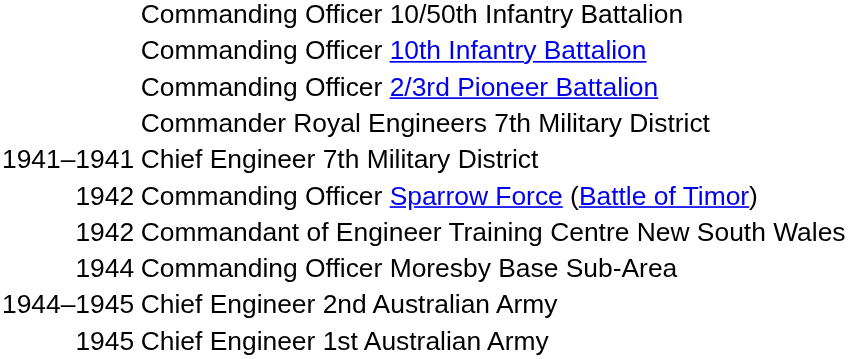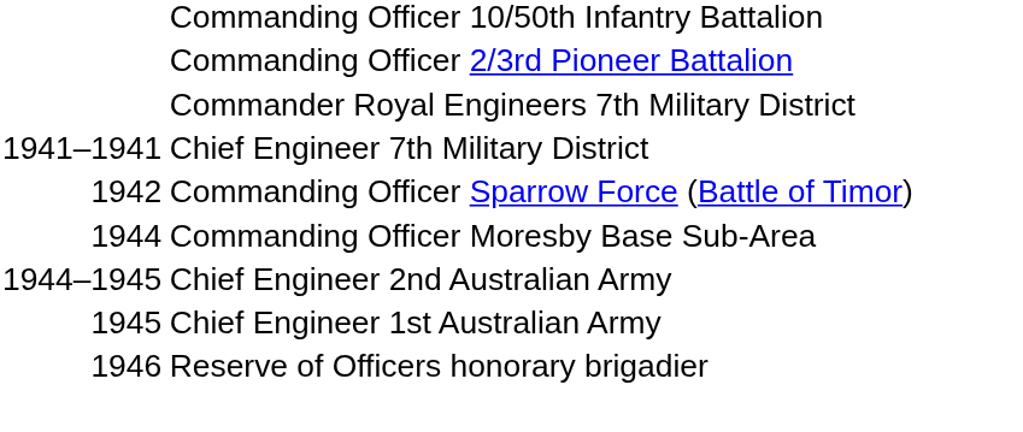 <table>
 <tr>
 <td></td>
 <td>Commanding Officer 10/50th Infantry Battalion</td>
-</tr>
-<tr>
-<td></td>
-<td>Commanding Officer <a href='#'>10th Infantry Battalion</a></td>
 </tr>
 <tr>
 <td></td>
 <td>Commanding Officer <a href='#'>2/3rd Pioneer Battalion</a></td>
 </tr>
 <tr>
 <td></td>
 <td>Commander Royal Engineers 7th Military District</td>
 </tr>
 <tr>
 <td align=right>1941–1941</td>
 <td>Chief Engineer 7th Military District</td>
 </tr>
 <tr>
 <td align=right>1942</td>
 <td>Commanding Officer <a href='#'>Sparrow Force</a> (<a href='#'>Battle of Timor</a>)</td>
 </tr>
 <tr>
-<td align=right>1942</td>
-<td>Commandant of Engineer Training Centre New South Wales</td>
-</tr>
-<tr>
 <td align=right>1944</td>
 <td>Commanding Officer Moresby Base Sub-Area</td>
 </tr>
 <tr>
 <td align=right>1944–1945</td>
 <td>Chief Engineer 2nd Australian Army</td>
 </tr>
 <tr>
 <td align=right>1945</td>
 <td>Chief Engineer 1st Australian Army</td>
 </tr>
+<tr>
+<td align=right>1946</td>
+<td>Reserve of Officers honorary brigadier</td>
+</tr>
 </table>
